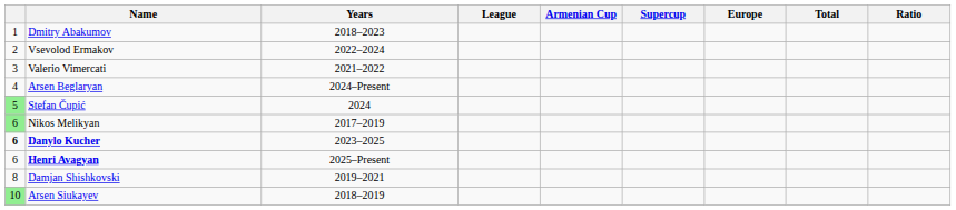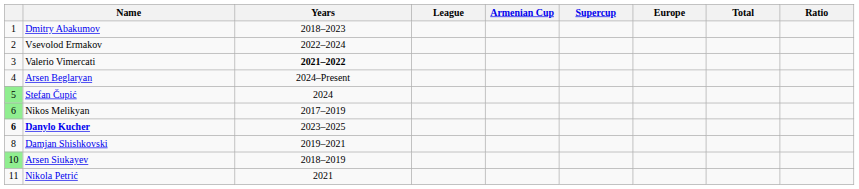 <table class="wikitable sortable"  style="text-align:center; font-size:90%; ">
 <tr>
 <th width=20px></th>
 <th width=300px>Name</th>
 <th width=250px>Years</th>
 <th width=100px>League</th>
 <th width=100px><a href='#'>Armenian Cup</a></th>
 <th width=100px><a href='#'>Supercup</a></th>
 <th width=100px>Europe</th>
 <th width=100px>Total</th>
 <th width=100px>Ratio</th>
 </tr>
 <tr>
 <td>1</td>
 <td align="left"> <a href='#'>Dmitry Abakumov</a></td>
 <td>2018–2023</td>
 <td></td>
 <td></td>
 <td></td>
 <td></td>
 <td></td>
 <td></td>
 </tr>
 <tr>
 <td>2</td>
 <td align="left"> Vsevolod Ermakov</td>
 <td>2022–2024</td>
 <td></td>
 <td></td>
 <td></td>
 <td></td>
 <td></td>
 <td></td>
 </tr>
 <tr>
 <td>3</td>
 <td align="left"> Valerio Vimercati</td>
-<td>2021–2022</td>
+<td><strong>2021–2022</strong></td>
 <td></td>
 <td></td>
 <td></td>
 <td></td>
 <td></td>
 <td></td>
 </tr>
 <tr>
 <td>4</td>
 <td align="left"> <a href='#'>Arsen Beglaryan</a></td>
 <td>2024–Present</td>
 <td></td>
 <td></td>
 <td></td>
 <td></td>
 <td></td>
 <td></td>
 </tr>
 <tr>
 <td style="background: lightgreen;">5</td>
 <td align="left"> <a href='#'>Stefan Čupić</a></td>
 <td>2024</td>
 <td></td>
 <td></td>
 <td></td>
 <td></td>
 <td></td>
 <td></td>
 </tr>
 <tr>
 <td style="background: lightgreen;">6</td>
 <td align="left"> Nikos Melikyan</td>
 <td>2017–2019</td>
 <td></td>
 <td></td>
 <td></td>
 <td></td>
 <td></td>
 <td></td>
 </tr>
 <tr>
 <td><strong>6</strong></td>
 <td align="left"> <strong><a href='#'>Danylo Kucher</a></strong></td>
 <td>2023–2025</td>
 <td></td>
 <td></td>
 <td></td>
 <td></td>
 <td></td>
 <td></td>
 </tr>
 <tr>
-<td>6</td>
-<td align="left"> <strong><a href='#'>Henri Avagyan</a></strong></td>
-<td>2025–Present</td>
-<td></td>
-<td></td>
-<td></td>
-<td></td>
-<td></td>
-<td></td>
-</tr>
-<tr>
 <td>8</td>
 <td align="left"> <a href='#'>Damjan Shishkovski</a></td>
 <td>2019–2021</td>
 <td></td>
 <td></td>
 <td></td>
 <td></td>
 <td></td>
 <td></td>
 </tr>
 <tr>
 <td style="background: lightgreen;">10</td>
 <td align="left"> <a href='#'>Arsen Siukayev</a></td>
 <td>2018–2019</td>
 <td></td>
 <td></td>
 <td></td>
 <td></td>
 <td></td>
 <td></td>
 </tr>
+<tr>
+<td>11</td>
+<td align="left"> <a href='#'>Nikola Petrić</a></td>
+<td>2021</td>
+<td></td>
+<td></td>
+<td></td>
+<td></td>
+<td></td>
+<td></td>
+</tr>
 </table>
